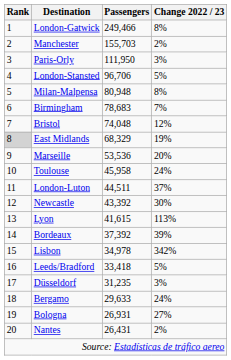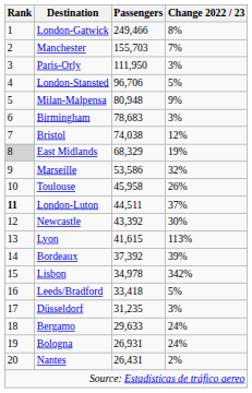 <table class="wikitable" style="font-size: 85%; width:align">
 <tr>
 <th>Rank</th>
 <th>Destination</th>
 <th>Passengers</th>
 <th>Change 2022 / 23</th>
 </tr>
 <tr>
 <td>1</td>
 <td> <a href='#'>London-Gatwick</a></td>
 <td>249,466</td>
 <td> 8%</td>
 </tr>
 <tr>
 <td>2</td>
 <td> <a href='#'>Manchester</a></td>
 <td>155,703</td>
-<td> 2%</td>
+<td> 7%</td>
 </tr>
 <tr>
 <td>3</td>
 <td> <a href='#'>Paris-Orly</a></td>
 <td>111,950</td>
 <td> 3%</td>
 </tr>
 <tr>
 <td>4</td>
 <td> <a href='#'>London-Stansted</a></td>
 <td>96,706</td>
 <td> 5%</td>
 </tr>
 <tr>
 <td>5</td>
 <td> <a href='#'>Milan-Malpensa</a></td>
 <td>80,948</td>
-<td> 8%</td>
+<td> 9%</td>
 </tr>
 <tr>
 <td>6</td>
 <td> <a href='#'>Birmingham</a></td>
 <td>78,683</td>
-<td> 7%</td>
+<td> 3%</td>
 </tr>
 <tr>
 <td>7</td>
 <td>  <a href='#'>Bristol</a></td>
-<td>74,048</td>
+<td>74,038</td>
 <td> 12%</td>
 </tr>
 <tr>
 <td style="background: lightgrey;">8</td>
 <td> <a href='#'>East Midlands</a></td>
 <td>68,329</td>
 <td> 19%</td>
 </tr>
 <tr>
 <td>9</td>
 <td> <a href='#'>Marseille</a></td>
-<td>53,536</td>
-<td> 20%</td>
+<td>53,586</td>
+<td> 32%</td>
 </tr>
 <tr>
 <td>10</td>
 <td> <a href='#'>Toulouse</a></td>
 <td>45,958</td>
-<td> 24%</td>
+<td> 26%</td>
 </tr>
 <tr>
-<td>11</td>
+<td><strong>11</strong></td>
 <td> <a href='#'>London-Luton</a></td>
 <td>44,511</td>
 <td> 37%</td>
 </tr>
 <tr>
 <td>12</td>
 <td> <a href='#'>Newcastle</a></td>
 <td>43,392</td>
 <td> 30%</td>
 </tr>
 <tr>
 <td>13</td>
 <td> <a href='#'>Lyon</a></td>
 <td>41,615</td>
 <td> 113%</td>
 </tr>
 <tr>
 <td>14</td>
 <td> <a href='#'>Bordeaux</a></td>
 <td>37,392</td>
 <td> 39%</td>
 </tr>
 <tr>
 <td>15</td>
 <td> <a href='#'>Lisbon</a></td>
 <td>34,978</td>
 <td> 342%</td>
 </tr>
 <tr>
 <td>16</td>
 <td> <a href='#'>Leeds/Bradford</a></td>
 <td>33,418</td>
 <td> 5%</td>
 </tr>
 <tr>
 <td>17</td>
 <td> <a href='#'>Düsseldorf</a></td>
 <td>31,235</td>
 <td> 3%</td>
 </tr>
 <tr>
 <td>18</td>
 <td> <a href='#'>Bergamo</a></td>
 <td>29,633</td>
 <td> 24%</td>
 </tr>
 <tr>
 <td>19</td>
 <td> <a href='#'>Bologna</a></td>
 <td>26,931</td>
-<td> 27%</td>
+<td> 24%</td>
 </tr>
 <tr>
 <td>20</td>
 <td> <a href='#'>Nantes</a></td>
 <td>26,431</td>
 <td> 2%</td>
 </tr>
 <tr>
 <td colspan="4" style="text-align:right;"><em>Source: <a href='#'>Estadísticas de tráfico aereo</a></em></td>
 </tr>
 </table>
